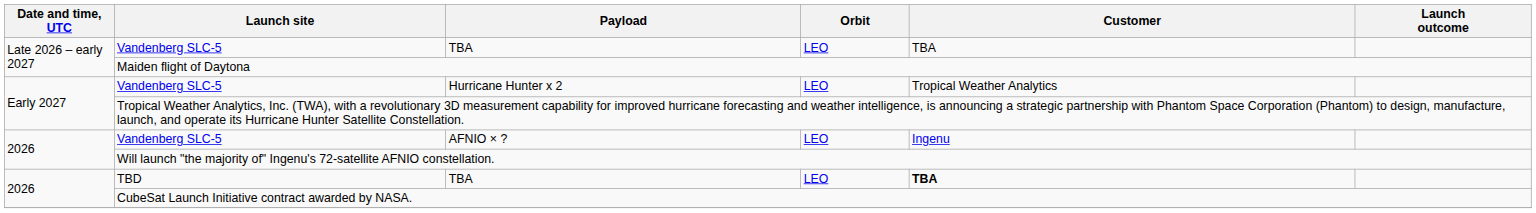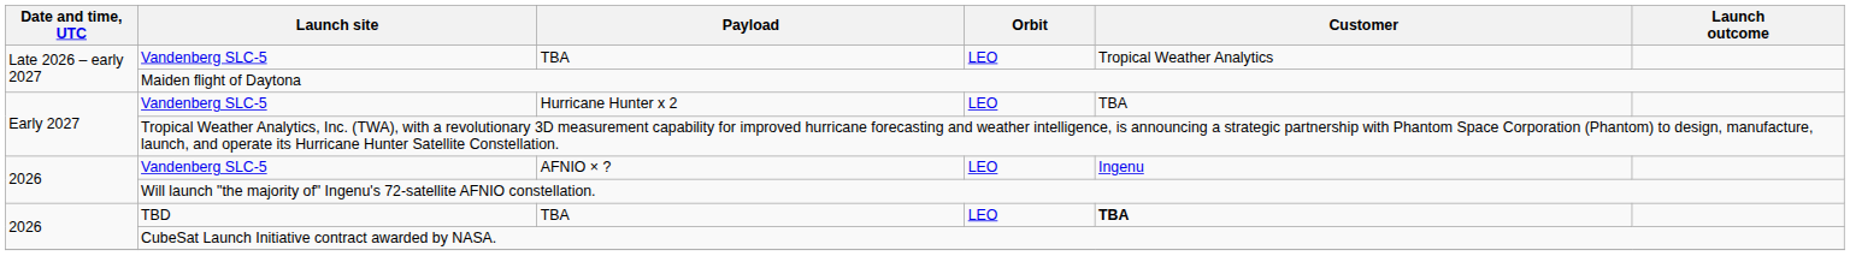 <table class="wikitable plainrowheaders" style="width: 100%;">
 <tr>
 <th scope="col">Date and time, <a href='#'>UTC</a></th>
 <th scope="col">Launch site</th>
 <th scope="col">Payload</th>
 <th scope="col">Orbit</th>
 <th scope="col">Customer</th>
 <th scope="col">Launch<br>outcome</th>
 </tr>
 <tr>
 <td rowspan="2">Late 2026 – early 2027</td>
 <td><a href='#'>Vandenberg SLC-5</a></td>
 <td>TBA</td>
 <td><a href='#'>LEO</a></td>
-<td>TBA</td>
+<td>Tropical Weather Analytics</td>
 <td></td>
 </tr>
 <tr>
 <td colspan="5">Maiden flight of Daytona</td>
 </tr>
 <tr>
 <td rowspan="2">Early 2027</td>
 <td><a href='#'>Vandenberg SLC-5</a></td>
 <td>Hurricane Hunter x 2</td>
 <td><a href='#'>LEO</a></td>
-<td>Tropical Weather Analytics</td>
+<td>TBA</td>
 <td></td>
 </tr>
 <tr>
 <td colspan="5">Tropical Weather Analytics, Inc. (TWA), with a revolutionary 3D measurement capability for improved hurricane forecasting and weather intelligence, is announcing a strategic partnership with Phantom Space Corporation (Phantom) to design, manufacture, launch, and operate its Hurricane Hunter Satellite Constellation.</td>
 </tr>
 <tr>
 <td rowspan="2">2026</td>
 <td><a href='#'>Vandenberg SLC-5</a></td>
 <td>AFNIO × ?</td>
 <td><a href='#'>LEO</a></td>
 <td><a href='#'>Ingenu</a></td>
 <td></td>
 </tr>
 <tr>
 <td colspan="5">Will launch "the majority of" Ingenu's 72-satellite AFNIO constellation.</td>
 </tr>
 <tr>
 <td rowspan="2">2026</td>
 <td>TBD</td>
 <td>TBA</td>
 <td><a href='#'>LEO</a></td>
 <td><strong>TBA</strong></td>
 <td></td>
 </tr>
 <tr>
 <td colspan="5">CubeSat Launch Initiative contract awarded by NASA.</td>
 </tr>
 <tr>
 </tr>
 </table>
